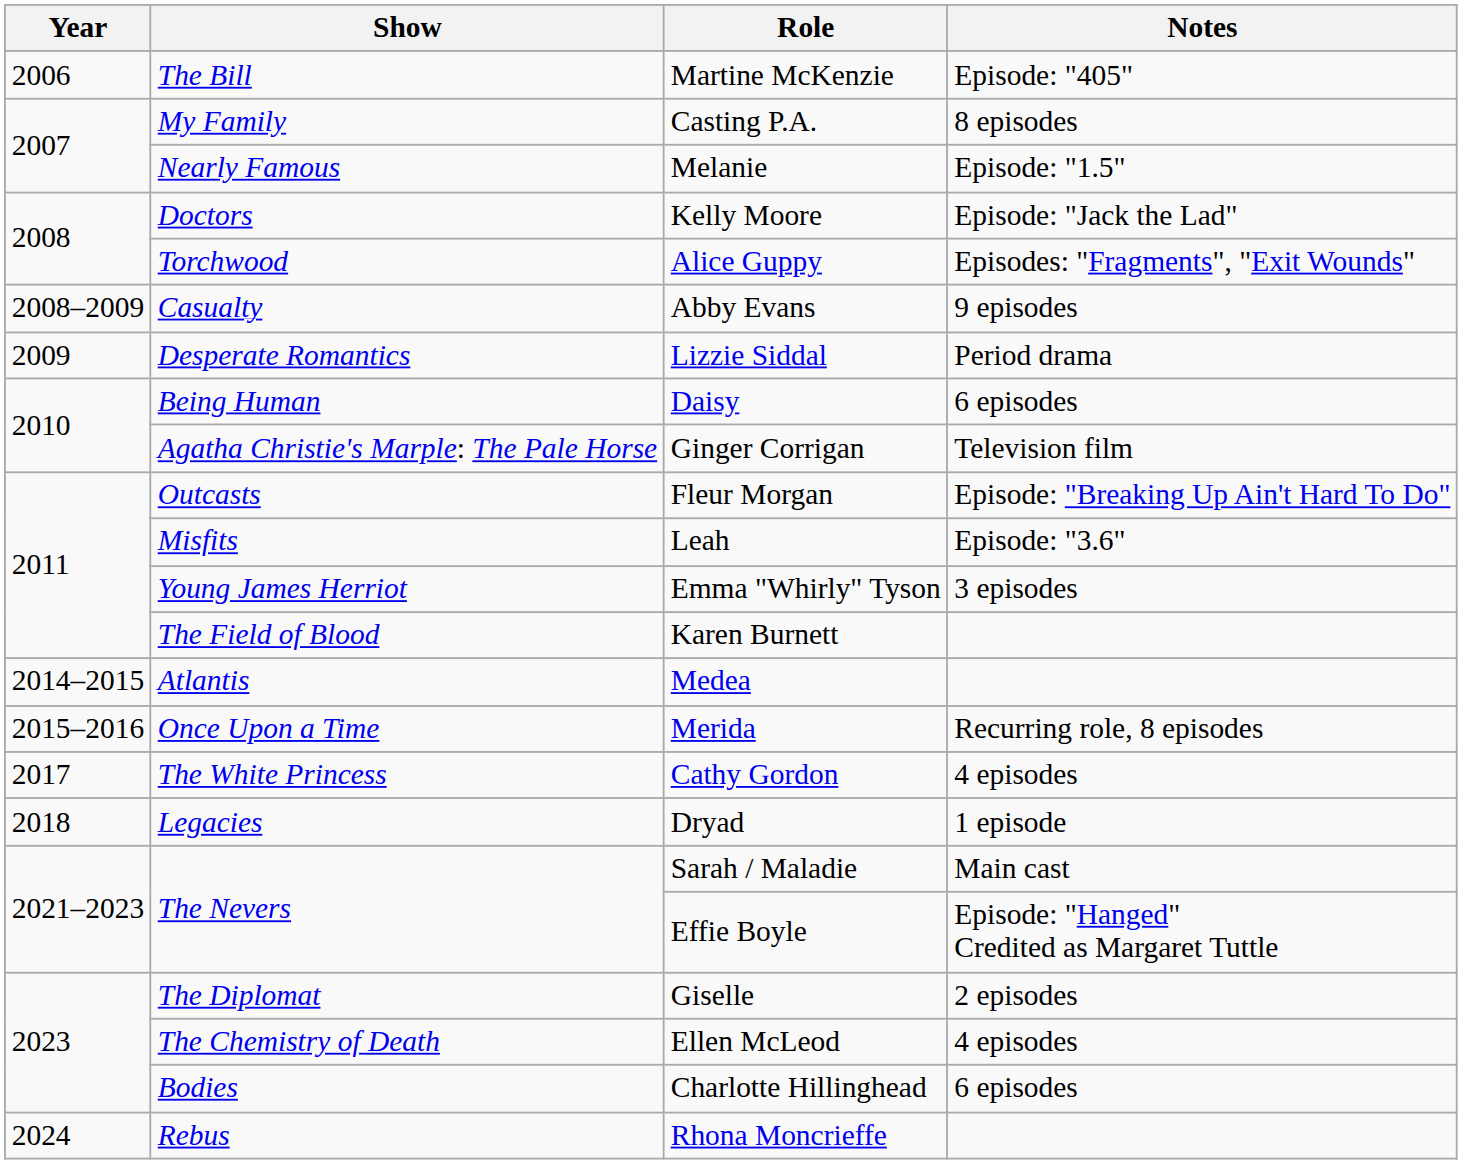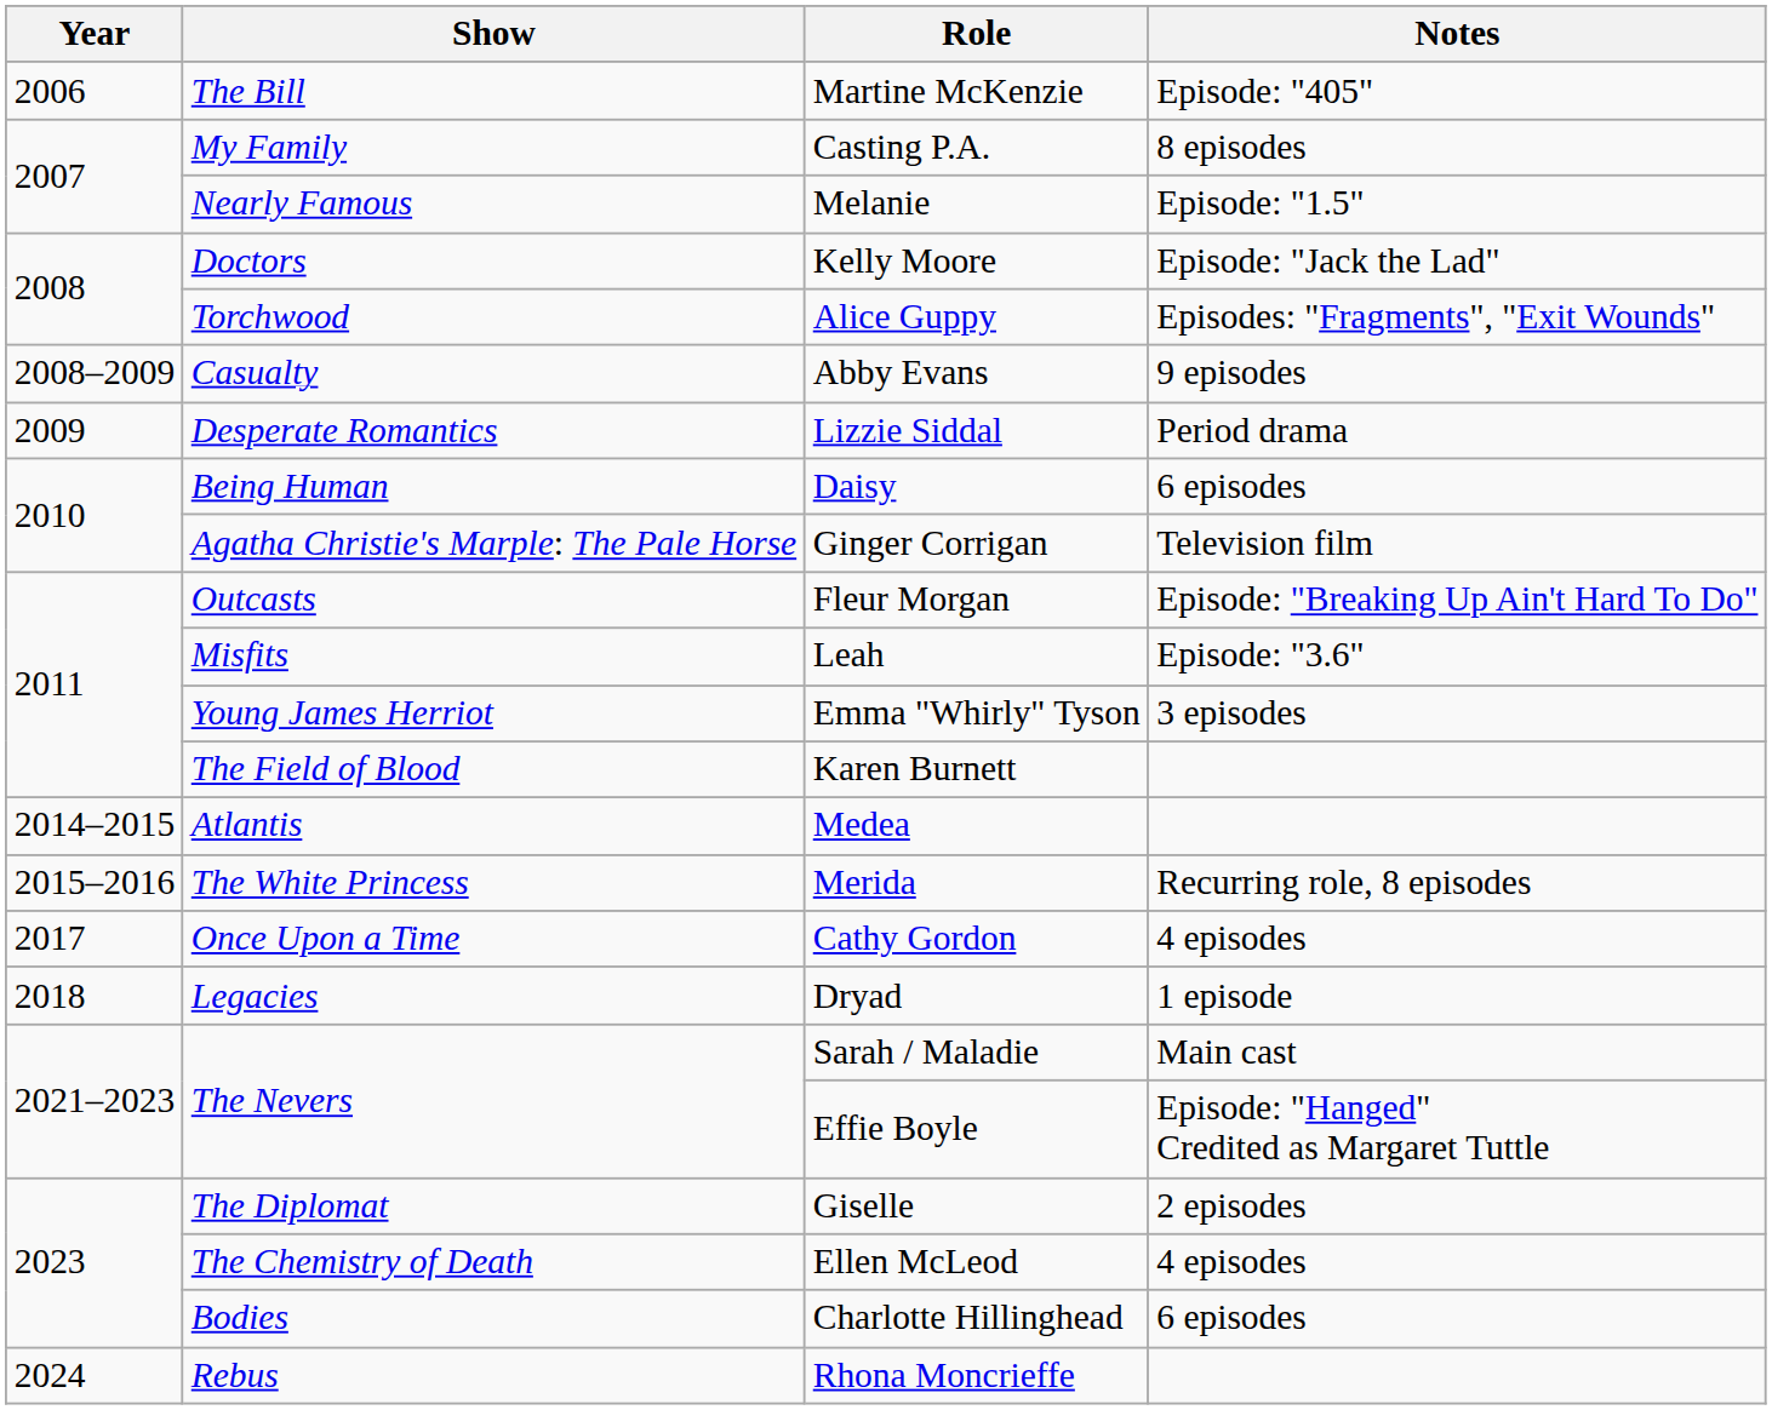 <table class="wikitable">
 <tr>
 <th>Year</th>
 <th>Show</th>
 <th>Role</th>
 <th>Notes</th>
 </tr>
 <tr>
 <td>2006</td>
 <td><em><a href='#'>The Bill</a></em></td>
 <td>Martine McKenzie</td>
 <td>Episode: "405"</td>
 </tr>
 <tr>
 <td rowspan="2">2007</td>
 <td><em><a href='#'>My Family</a></em></td>
 <td>Casting P.A.</td>
 <td>8 episodes</td>
 </tr>
 <tr>
 <td><em><a href='#'>Nearly Famous</a></em></td>
 <td>Melanie</td>
 <td>Episode: "1.5"</td>
 </tr>
 <tr>
 <td rowspan="2">2008</td>
 <td><em><a href='#'>Doctors</a></em></td>
 <td>Kelly Moore</td>
 <td>Episode: "Jack the Lad"</td>
 </tr>
 <tr>
 <td><em><a href='#'>Torchwood</a></em></td>
 <td><a href='#'>Alice Guppy</a></td>
 <td>Episodes: "<a href='#'>Fragments</a>", "<a href='#'>Exit Wounds</a>"</td>
 </tr>
 <tr>
 <td>2008–2009</td>
 <td><em><a href='#'>Casualty</a></em></td>
 <td>Abby Evans</td>
 <td>9 episodes</td>
 </tr>
 <tr>
 <td>2009</td>
 <td><em><a href='#'>Desperate Romantics</a></em></td>
 <td><a href='#'>Lizzie Siddal</a></td>
 <td>Period drama</td>
 </tr>
 <tr>
 <td rowspan="2">2010</td>
 <td><em><a href='#'>Being Human</a></em></td>
 <td><a href='#'>Daisy</a></td>
 <td>6 episodes</td>
 </tr>
 <tr>
 <td><em><a href='#'>Agatha Christie's Marple</a></em>: <em><a href='#'>The Pale Horse</a></em></td>
 <td>Ginger Corrigan</td>
 <td>Television film</td>
 </tr>
 <tr>
 <td rowspan="4">2011</td>
 <td><em><a href='#'>Outcasts</a></em></td>
 <td>Fleur Morgan</td>
 <td>Episode: <a href='#'>"Breaking Up Ain't Hard To Do"</a></td>
 </tr>
 <tr>
 <td><em><a href='#'>Misfits</a></em></td>
 <td>Leah</td>
 <td>Episode: "3.6"</td>
 </tr>
 <tr>
 <td><em><a href='#'>Young James Herriot</a></em></td>
 <td>Emma "Whirly" Tyson</td>
 <td>3 episodes</td>
 </tr>
 <tr>
 <td><em><a href='#'>The Field of Blood</a></em></td>
 <td>Karen Burnett</td>
 <td></td>
 </tr>
 <tr>
 <td>2014–2015</td>
 <td><em><a href='#'>Atlantis</a></em></td>
 <td><a href='#'>Medea</a></td>
 <td></td>
 </tr>
 <tr>
 <td>2015–2016</td>
-<td><em><a href='#'>Once Upon a Time</a></em></td>
+<td><em><a href='#'>The White Princess</a></em></td>
 <td><a href='#'>Merida</a></td>
 <td>Recurring role, 8 episodes</td>
 </tr>
 <tr>
 <td>2017</td>
-<td><em><a href='#'>The White Princess</a></em></td>
+<td><em><a href='#'>Once Upon a Time</a></em></td>
 <td><a href='#'>Cathy Gordon</a></td>
 <td>4 episodes</td>
 </tr>
 <tr>
 <td>2018</td>
 <td><em><a href='#'>Legacies</a></em></td>
 <td>Dryad</td>
 <td>1 episode</td>
 </tr>
 <tr>
 <td rowspan="2">2021–2023</td>
 <td rowspan="2"><em><a href='#'>The Nevers</a></em></td>
 <td>Sarah / Maladie</td>
 <td>Main cast</td>
 </tr>
 <tr>
 <td>Effie Boyle</td>
 <td>Episode: "<a href='#'>Hanged</a>"<br>Credited as Margaret Tuttle</td>
 </tr>
 <tr>
 <td rowspan="3">2023</td>
 <td><em><a href='#'>The Diplomat</a></em></td>
 <td>Giselle</td>
 <td>2 episodes</td>
 </tr>
 <tr>
 <td><em><a href='#'>The Chemistry of Death</a></em></td>
 <td>Ellen McLeod</td>
 <td>4 episodes</td>
 </tr>
 <tr>
 <td><em><a href='#'>Bodies</a></em></td>
 <td>Charlotte Hillinghead</td>
 <td>6 episodes</td>
 </tr>
 <tr>
 <td>2024</td>
 <td><em><a href='#'>Rebus</a></em></td>
 <td><a href='#'>Rhona Moncrieffe</a></td>
 <td></td>
 </tr>
 </table>
